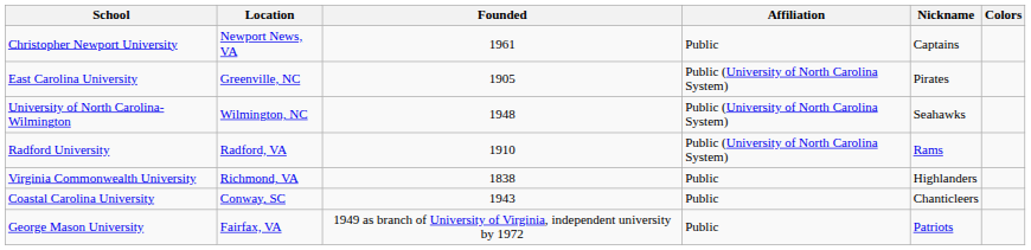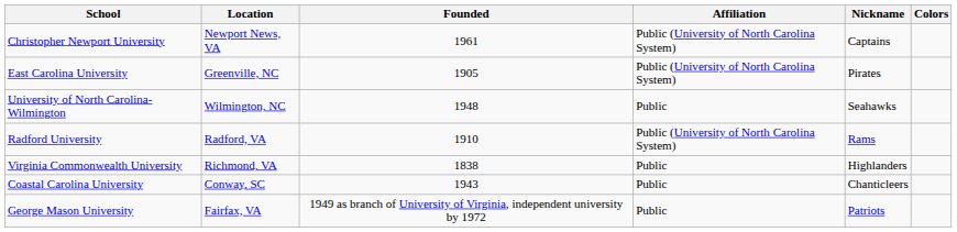 <table class="wikitable sortable">
 <tr>
 <th>School</th>
 <th>Location</th>
 <th>Founded</th>
 <th>Affiliation</th>
 <th>Nickname</th>
 <th>Colors</th>
 </tr>
 <tr>
 <td><a href='#'>Christopher Newport University</a></td>
 <td><a href='#'>Newport News, VA</a></td>
 <td align=center>1961</td>
-<td>Public</td>
+<td>Public (<a href='#'>University of North Carolina</a> System)</td>
 <td>Captains</td>
 <td> </td>
 </tr>
 <tr>
 <td><a href='#'>East Carolina University</a></td>
 <td><a href='#'>Greenville, NC</a></td>
 <td align=center>1905</td>
 <td>Public (<a href='#'>University of North Carolina</a> System)</td>
 <td>Pirates</td>
 <td> </td>
 </tr>
 <tr>
 <td><a href='#'>University of North Carolina-Wilmington</a></td>
 <td><a href='#'>Wilmington, NC</a></td>
 <td align=center>1948</td>
-<td>Public (<a href='#'>University of North Carolina</a> System)</td>
+<td>Public</td>
 <td>Seahawks</td>
 <td> </td>
 </tr>
 <tr>
 <td><a href='#'>Radford University</a></td>
 <td><a href='#'>Radford, VA</a></td>
 <td align=center>1910</td>
 <td>Public (<a href='#'>University of North Carolina</a> System)</td>
 <td><a href='#'>Rams</a></td>
 <td> </td>
 </tr>
 <tr>
 <td><a href='#'>Virginia Commonwealth University</a></td>
 <td><a href='#'>Richmond, VA</a></td>
 <td align=center>1838</td>
 <td>Public</td>
 <td>Highlanders</td>
 <td> </td>
 </tr>
 <tr>
 <td><a href='#'>Coastal Carolina University</a></td>
 <td><a href='#'>Conway, SC</a></td>
 <td align=center>1943</td>
 <td>Public</td>
 <td>Chanticleers</td>
 <td> </td>
 </tr>
 <tr>
 <td><a href='#'>George Mason University</a></td>
 <td><a href='#'>Fairfax, VA</a></td>
 <td align=center>1949 as branch of <a href='#'>University of Virginia</a>, independent university by 1972</td>
 <td>Public</td>
 <td><a href='#'>Patriots</a></td>
 <td> </td>
 </tr>
 </table>
